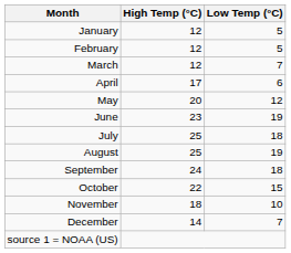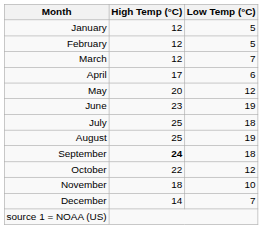 <table class="wikitable sortable" style="text-align:right;">
 <tr style="background:#efefef;">
 <th>Month</th>
 <th>High Temp (°C)</th>
 <th>Low Temp (°C)</th>
 </tr>
 <tr>
 <td>January</td>
 <td>12</td>
 <td>5</td>
 </tr>
 <tr>
 <td>February</td>
 <td>12</td>
 <td>5</td>
 </tr>
 <tr>
 <td>March</td>
 <td>12</td>
 <td>7</td>
 </tr>
 <tr>
 <td>April</td>
 <td>17</td>
 <td>6</td>
 </tr>
 <tr>
 <td>May</td>
 <td>20</td>
 <td>12</td>
 </tr>
 <tr>
 <td>June</td>
 <td>23</td>
 <td>19</td>
 </tr>
 <tr>
 <td>July</td>
 <td>25</td>
 <td>18</td>
 </tr>
 <tr>
 <td>August</td>
 <td>25</td>
 <td>19</td>
 </tr>
 <tr>
 <td>September</td>
-<td>24</td>
+<td><strong>24</strong></td>
 <td>18</td>
 </tr>
 <tr>
 <td>October</td>
 <td>22</td>
-<td>15</td>
+<td>12</td>
 </tr>
 <tr>
 <td>November</td>
 <td>18</td>
 <td>10</td>
 </tr>
 <tr>
 <td>December</td>
 <td>14</td>
 <td>7</td>
 </tr>
 <tr>
 <td>source 1 = NOAA (US)</td>
 </tr>
 </table>
